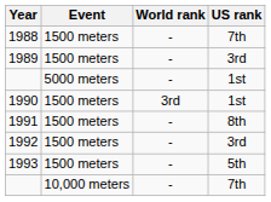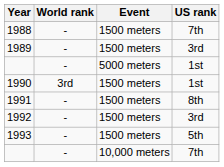 <table class=wikitable>
 <tr>
 <th>Year</th>
+<th>World rank</th>
 <th>Event</th>
-<th>World rank</th>
 <th>US rank</th>
 </tr>
 <tr>
 <td>1988</td>
+<td align="center">-</td>
 <td>1500 meters</td>
-<td align="center">-</td>
 <td align="center">7th</td>
 </tr>
 <tr>
 <td>1989</td>
+<td align="center">-</td>
 <td>1500 meters</td>
-<td align="center">-</td>
 <td align="center">3rd</td>
 </tr>
 <tr>
 <td></td>
+<td align="center">-</td>
 <td>5000 meters</td>
-<td align="center">-</td>
 <td align="center">1st</td>
 </tr>
 <tr>
 <td>1990</td>
+<td align="center">3rd</td>
 <td>1500 meters</td>
-<td align="center">3rd</td>
 <td align="center">1st</td>
 </tr>
 <tr>
 <td>1991</td>
+<td align="center">-</td>
 <td>1500 meters</td>
-<td align="center">-</td>
 <td align="center">8th</td>
 </tr>
 <tr>
 <td>1992</td>
+<td align="center">-</td>
 <td>1500 meters</td>
-<td align="center">-</td>
 <td align="center">3rd</td>
 </tr>
 <tr>
 <td>1993</td>
+<td align="center">-</td>
 <td>1500 meters</td>
-<td align="center">-</td>
 <td align="center">5th</td>
 </tr>
 <tr>
 <td></td>
+<td align="center">-</td>
 <td>10,000 meters</td>
-<td align="center">-</td>
 <td align="center">7th</td>
 </tr>
 </table>
